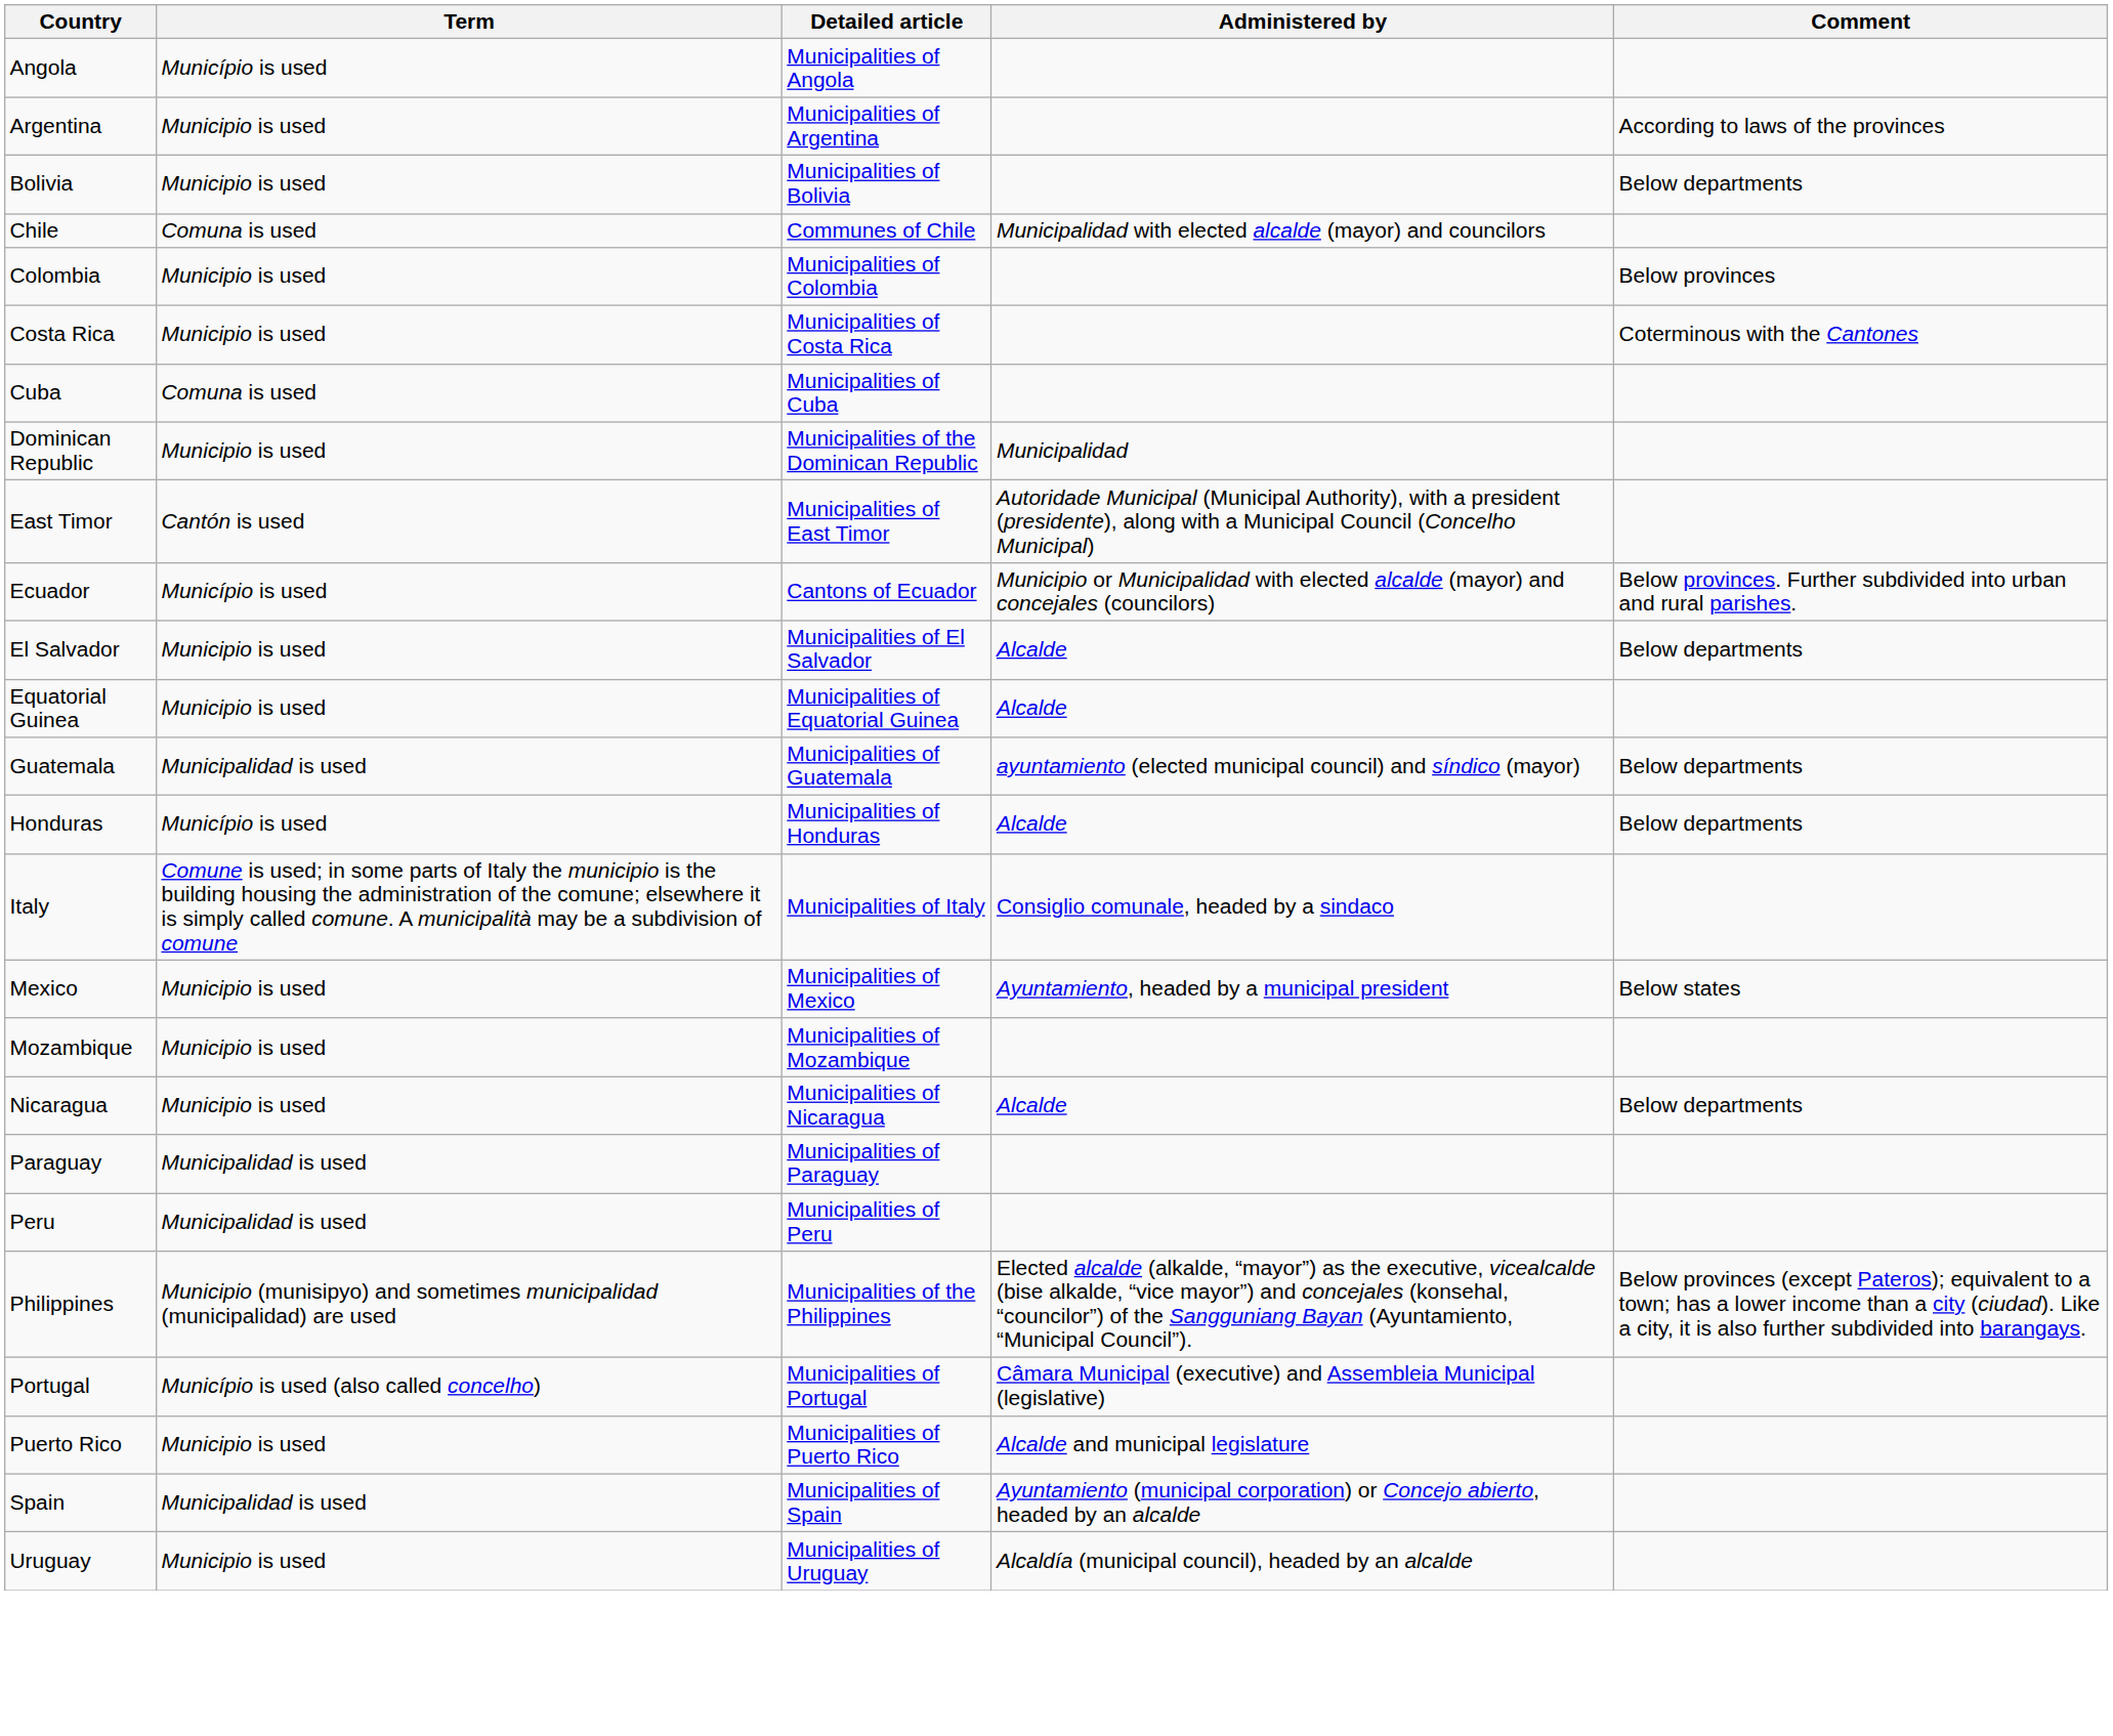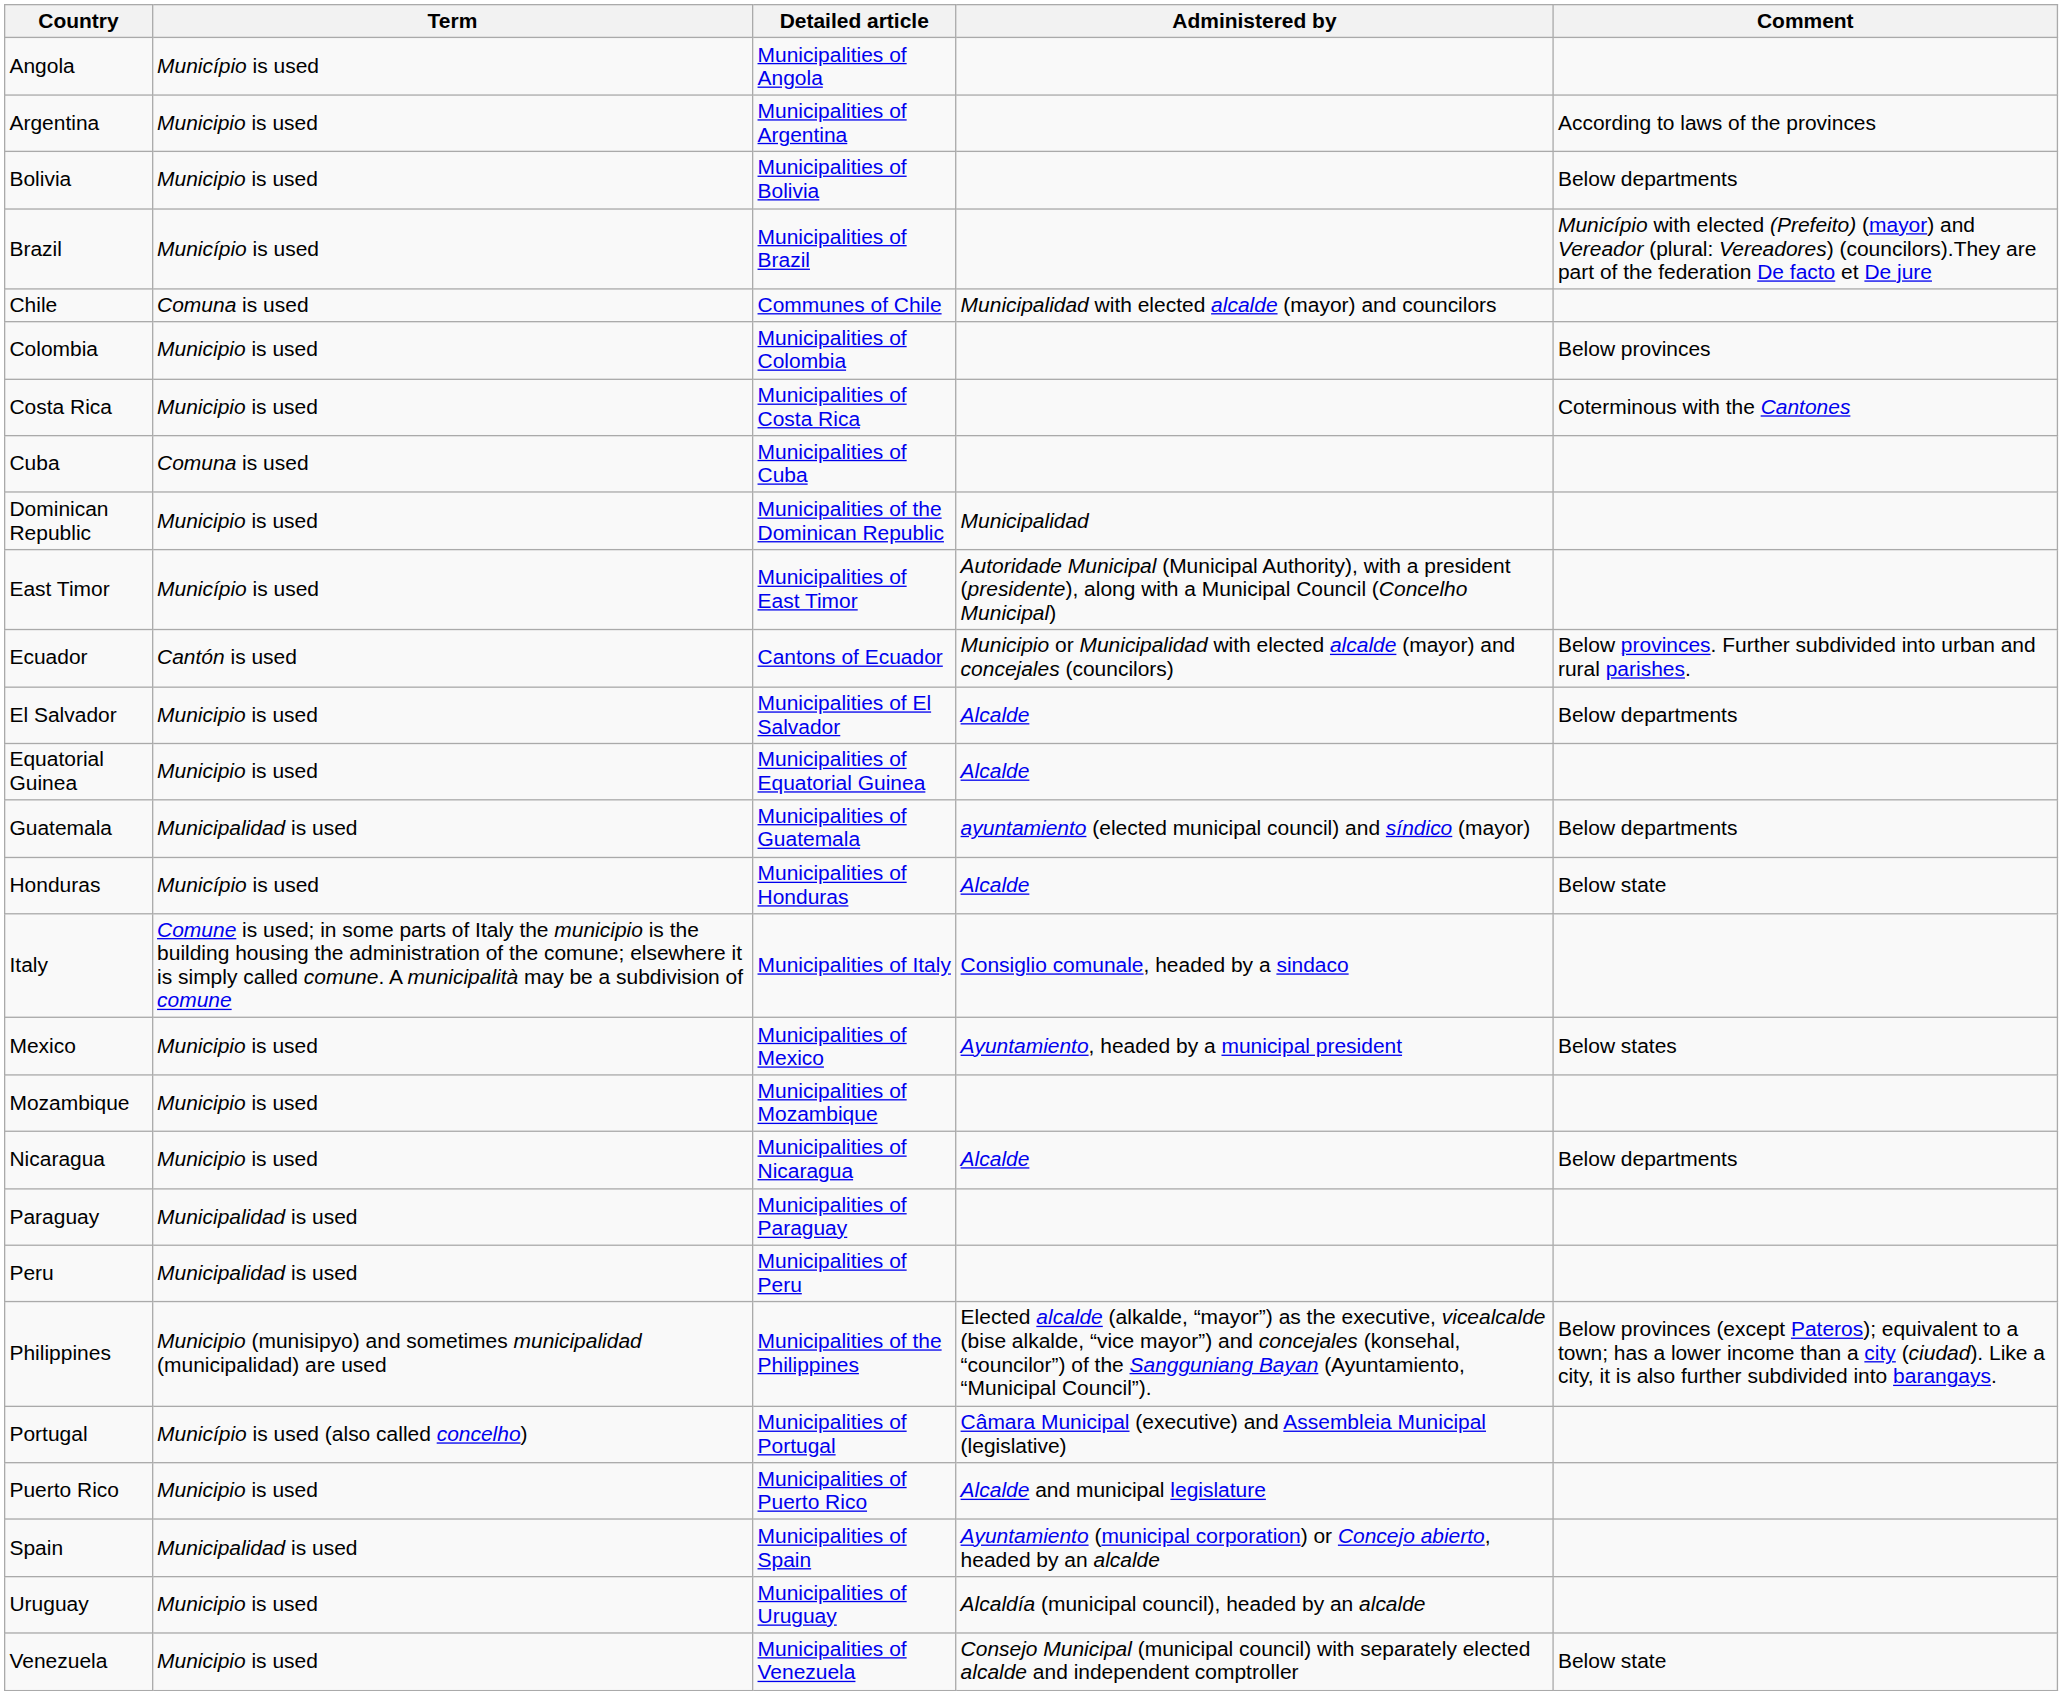 <table class="wikitable sortable">
 <tr>
 <th>Country</th>
 <th>Term</th>
 <th class="unsortable">Detailed article</th>
 <th>Administered by</th>
 <th>Comment</th>
 </tr>
 <tr>
 <td>Angola</td>
 <td><em>Município</em> is used</td>
 <td><a href='#'>Municipalities of Angola</a></td>
 <td></td>
 </tr>
 <tr>
 <td>Argentina</td>
 <td><em>Municipio</em> is used</td>
 <td><a href='#'>Municipalities of Argentina</a></td>
 <td></td>
 <td>According to laws of the provinces</td>
 </tr>
 <tr>
 <td>Bolivia</td>
 <td><em>Municipio</em> is used</td>
 <td><a href='#'>Municipalities of Bolivia</a></td>
 <td></td>
 <td>Below departments</td>
+</tr>
+<tr>
+<td>Brazil</td>
+<td><em>Município</em> is used</td>
+<td><a href='#'>Municipalities of Brazil</a></td>
+<td></td>
+<td><em>Município</em> with elected <em>(Prefeito)</em> (<a href='#'>mayor</a>) and <em>Vereador</em> (plural: <em>Vereadores</em>) (councilors).They are part of the federation <a href='#'>De facto</a> et <a href='#'>De jure</a></td>
 </tr>
 <tr>
 <td>Chile</td>
 <td><em>Comuna</em> is used</td>
 <td><a href='#'>Communes of Chile</a></td>
 <td><em>Municipalidad</em> with elected <em><a href='#'>alcalde</a></em> (mayor) and councilors</td>
 <td></td>
 </tr>
 <tr>
 <td>Colombia</td>
 <td><em>Municipio</em> is used</td>
 <td><a href='#'>Municipalities of Colombia</a></td>
 <td></td>
 <td>Below provinces</td>
 </tr>
 <tr>
 <td>Costa Rica</td>
 <td><em>Municipio</em> is used</td>
 <td><a href='#'>Municipalities of Costa Rica</a></td>
 <td></td>
 <td>Coterminous with the <em><a href='#'>Cantones</a></em></td>
 </tr>
 <tr>
 <td>Cuba</td>
 <td><em>Comuna</em> is used</td>
 <td><a href='#'>Municipalities of Cuba</a></td>
 <td></td>
 <td></td>
 </tr>
 <tr>
 <td>Dominican Republic</td>
 <td><em>Municipio</em> is used</td>
 <td><a href='#'>Municipalities of the Dominican Republic</a></td>
 <td><em>Municipalidad</em></td>
 <td></td>
 </tr>
 <tr>
 <td>East Timor</td>
-<td><em>Cantón</em> is used</td>
+<td><em>Município</em> is used</td>
 <td><a href='#'>Municipalities of East Timor</a></td>
 <td><em>Autoridade Municipal</em> (Municipal Authority), with a president (<em>presidente</em>), along with a Municipal Council (<em>Concelho Municipal</em>)</td>
 <td></td>
 </tr>
 <tr>
 <td>Ecuador</td>
-<td><em>Município</em> is used</td>
+<td><em>Cantón</em> is used</td>
 <td><a href='#'>Cantons of Ecuador</a></td>
 <td><em>Municipio</em> or <em>Municipalidad</em> with elected <em><a href='#'>alcalde</a></em> (mayor) and <em>concejales</em> (councilors)</td>
 <td>Below <a href='#'>provinces</a>. Further subdivided into urban and rural <a href='#'>parishes</a>.</td>
 </tr>
 <tr>
 <td>El Salvador</td>
 <td><em>Municipio</em> is used</td>
 <td><a href='#'>Municipalities of El Salvador</a></td>
 <td><em><a href='#'>Alcalde</a></em></td>
 <td>Below departments</td>
 </tr>
 <tr>
 <td>Equatorial Guinea</td>
 <td><em>Municipio</em> is used</td>
 <td><a href='#'>Municipalities of Equatorial Guinea</a></td>
 <td><em><a href='#'>Alcalde</a></em></td>
 <td></td>
 </tr>
 <tr>
 <td>Guatemala</td>
 <td><em>Municipalidad</em> is used</td>
 <td><a href='#'>Municipalities of Guatemala</a></td>
 <td><em><a href='#'>ayuntamiento</a></em> (elected municipal council) and <em><a href='#'>síndico</a></em> (mayor)</td>
 <td>Below departments</td>
 </tr>
 <tr>
 <td>Honduras</td>
 <td><em>Município</em> is used</td>
 <td><a href='#'>Municipalities of Honduras</a></td>
 <td><em><a href='#'>Alcalde</a></em></td>
-<td>Below departments</td>
+<td>Below state</td>
 </tr>
 <tr>
 <td>Italy</td>
 <td><em><a href='#'>Comune</a></em> is used; in some parts of Italy the <em>municipio</em> is the building housing the administration of the comune; elsewhere it is simply called <em>comune</em>. A <em>municipalità</em> may be a subdivision of <em><a href='#'>comune</a></em></td>
 <td><a href='#'>Municipalities of Italy</a></td>
 <td><a href='#'>Consiglio comunale</a>, headed by a <a href='#'>sindaco</a></td>
 <td></td>
 </tr>
 <tr>
 <td>Mexico</td>
 <td><em>Municipio</em> is used</td>
 <td><a href='#'>Municipalities of Mexico</a></td>
 <td><em><a href='#'>Ayuntamiento</a></em>, headed by a <a href='#'>municipal president</a></td>
 <td>Below states</td>
 </tr>
 <tr>
 <td>Mozambique</td>
 <td><em>Municipio</em> is used</td>
 <td><a href='#'>Municipalities of Mozambique</a></td>
 <td></td>
 </tr>
 <tr>
 <td>Nicaragua</td>
 <td><em>Municipio</em> is used</td>
 <td><a href='#'>Municipalities of Nicaragua</a></td>
 <td><em><a href='#'>Alcalde</a></em></td>
 <td>Below departments</td>
 </tr>
 <tr>
 <td>Paraguay</td>
 <td><em>Municipalidad</em> is used</td>
 <td><a href='#'>Municipalities of Paraguay</a></td>
 <td></td>
 <td></td>
 </tr>
 <tr>
 <td>Peru</td>
 <td><em>Municipalidad</em> is used</td>
 <td><a href='#'>Municipalities of Peru</a></td>
 <td></td>
 <td></td>
 </tr>
 <tr>
 <td>Philippines</td>
 <td><em>Municipio</em> (munisipyo) and sometimes <em>municipalidad</em> (municipalidad) are used</td>
 <td><a href='#'>Municipalities of the Philippines</a></td>
 <td>Elected <em><a href='#'>alcalde</a></em> (alkalde, “mayor”) as the executive, <em>vicealcalde</em> (bise alkalde, “vice mayor”) and <em>concejales</em> (konsehal, “councilor”) of the <em><a href='#'>Sangguniang Bayan</a></em> (Ayuntamiento, “Municipal Council”).</td>
 <td>Below provinces (except <a href='#'>Pateros</a>); equivalent to a town; has a lower income than a <a href='#'>city</a> (<em>ciudad</em>). Like a city, it is also further subdivided into <a href='#'>barangays</a>.</td>
 </tr>
 <tr>
 <td>Portugal</td>
 <td><em>Município</em> is used (also called <em><a href='#'>concelho</a></em>)</td>
 <td><a href='#'>Municipalities of Portugal</a></td>
 <td><a href='#'>Câmara Municipal</a> (executive) and <a href='#'>Assembleia Municipal</a> (legislative)</td>
 <td></td>
 </tr>
 <tr>
 <td>Puerto Rico</td>
 <td><em>Municipio</em> is used</td>
 <td><a href='#'>Municipalities of Puerto Rico</a></td>
 <td><em><a href='#'>Alcalde</a></em> and municipal <a href='#'>legislature</a></td>
 <td></td>
 </tr>
 <tr>
 <td>Spain</td>
 <td><em>Municipalidad</em> is used</td>
 <td><a href='#'>Municipalities of Spain</a></td>
 <td><em><a href='#'>Ayuntamiento</a></em> (<a href='#'>municipal corporation</a>) or <em><a href='#'>Concejo abierto</a></em>, headed by an <em>alcalde</em></td>
 <td></td>
 </tr>
 <tr>
 <td>Uruguay</td>
 <td><em>Municipio</em> is used</td>
 <td><a href='#'>Municipalities of Uruguay</a></td>
 <td><em>Alcaldía</em> (municipal council), headed by an <em>alcalde</em></td>
 <td></td>
 </tr>
+<tr>
+<td>Venezuela</td>
+<td><em>Municipio</em> is used</td>
+<td><a href='#'>Municipalities of Venezuela</a></td>
+<td><em>Consejo Municipal</em> (municipal council) with separately elected <em>alcalde</em> and independent comptroller</td>
+<td>Below state</td>
+</tr>
 </table>
